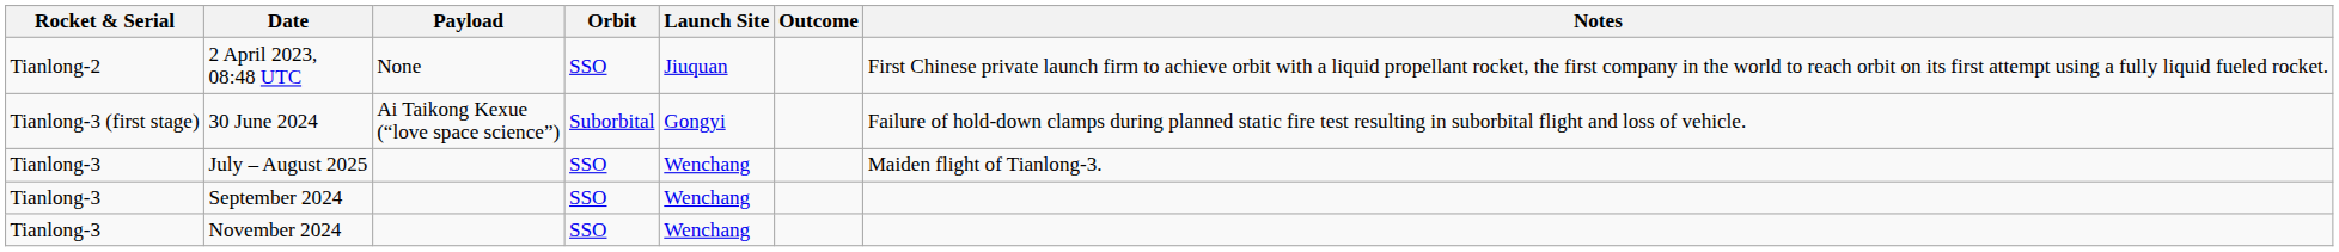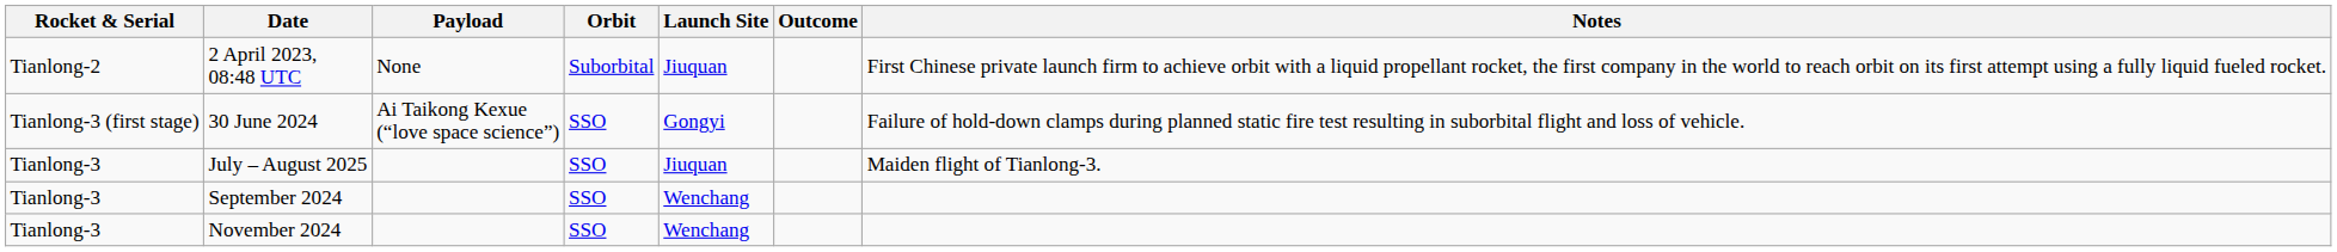 <table class="wikitable">
 <tr>
 <th>Rocket & Serial</th>
 <th>Date</th>
 <th>Payload</th>
 <th>Orbit</th>
 <th>Launch Site</th>
 <th>Outcome</th>
 <th>Notes</th>
 </tr>
 <tr>
 <td>Tianlong-2</td>
 <td>2 April 2023,<br>08:48 <a href='#'>UTC</a></td>
 <td>None</td>
-<td><a href='#'>SSO</a></td>
+<td><a href='#'>Suborbital</a></td>
 <td><a href='#'>Jiuquan</a></td>
 <td></td>
 <td>First Chinese private launch firm to achieve orbit with a liquid propellant rocket, the first company in the world to reach orbit on its first attempt using a fully liquid fueled rocket.</td>
 </tr>
 <tr>
 <td>Tianlong-3 (first stage)</td>
 <td>30 June 2024</td>
 <td>Ai Taikong Kexue<br>(“love space science”)</td>
-<td><a href='#'>Suborbital</a></td>
+<td><a href='#'>SSO</a></td>
 <td><a href='#'>Gongyi</a></td>
 <td></td>
 <td>Failure of hold-down clamps during planned static fire test resulting in suborbital flight and loss of vehicle.</td>
 </tr>
 <tr>
 <td>Tianlong-3</td>
 <td>July – August 2025</td>
 <td></td>
 <td><a href='#'>SSO</a></td>
-<td><a href='#'>Wenchang</a></td>
+<td><a href='#'>Jiuquan</a></td>
 <td></td>
 <td>Maiden flight of Tianlong-3.</td>
 </tr>
 <tr>
 <td>Tianlong-3</td>
 <td>September 2024</td>
 <td></td>
 <td><a href='#'>SSO</a></td>
 <td><a href='#'>Wenchang</a></td>
 <td></td>
 <td></td>
 </tr>
 <tr>
 <td>Tianlong-3</td>
 <td>November 2024</td>
 <td></td>
 <td><a href='#'>SSO</a></td>
 <td><a href='#'>Wenchang</a></td>
 <td></td>
 <td></td>
 </tr>
 </table>
